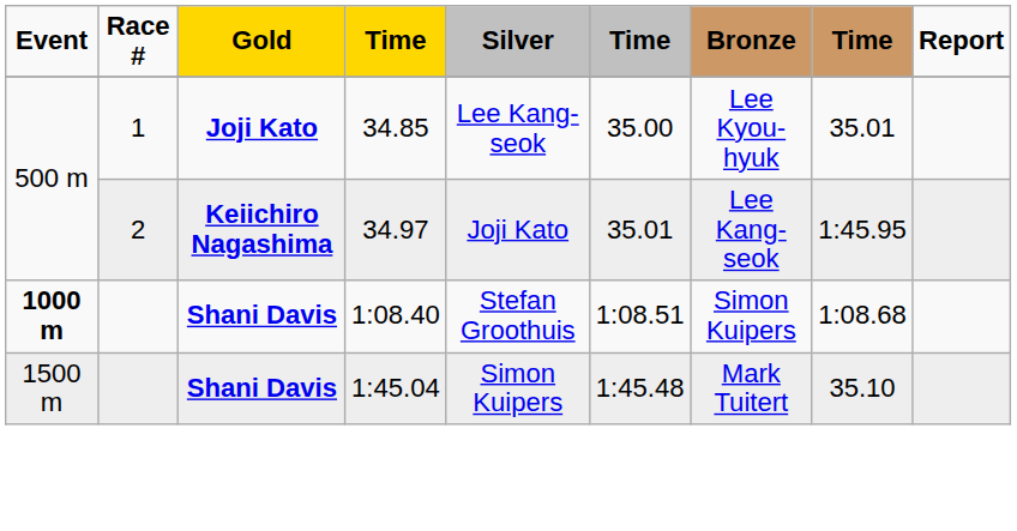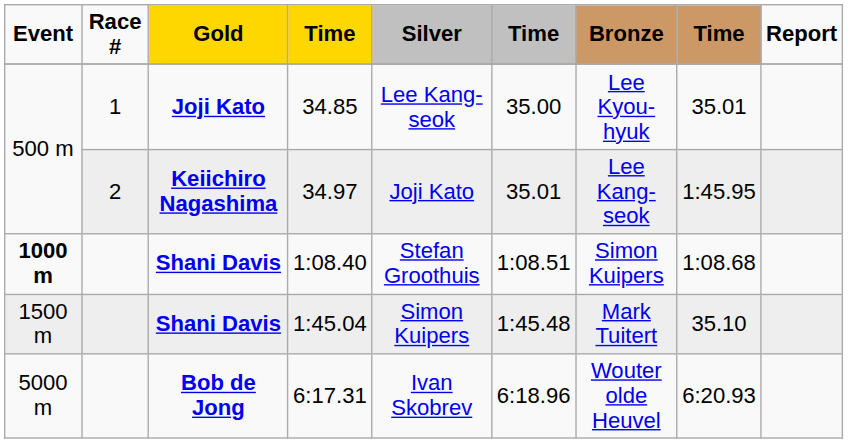 <table class="wikitable">
 <tr>
 <td width="80" align="center"><strong>Event</strong></td>
 <td width="65" align="center"><strong>Race #</strong></td>
 <td width="150" bgcolor="gold" align="center"><strong>Gold</strong></td>
 <td width="50" bgcolor="gold" align="center"><strong>Time</strong></td>
 <td width="150" bgcolor="silver" align="center"><strong>Silver</strong></td>
 <td width="50" bgcolor="silver" align="center"><strong>Time</strong></td>
 <td width="150" bgcolor="#CC9966" align="center"><strong>Bronze</strong></td>
 <td width="50" bgcolor="#CC9966" align="center"><strong>Time</strong></td>
 <td width="50" align="center"><strong>Report</strong></td>
 </tr>
 <tr bgcolor="#cccccc">
 </tr>
 <tr>
 <td rowspan=2 align="center">500 m</td>
 <td align="center">1</td>
 <td align="center"><strong><a href='#'>Joji Kato</a></strong><br><small></small></td>
 <td align="center">34.85</td>
 <td align="center"><a href='#'>Lee Kang-seok</a><br><small></small></td>
 <td align="center">35.00</td>
 <td align="center"><a href='#'>Lee Kyou-hyuk</a><br><small></small></td>
 <td align="center">35.01</td>
 <td align="center"></td>
 </tr>
 <tr bgcolor="#eeeeee">
 <td align="center">2</td>
 <td align="center"><strong><a href='#'>Keiichiro Nagashima</a></strong><br><small></small></td>
 <td align="center">34.97</td>
 <td align="center"><a href='#'>Joji Kato</a><br><small></small></td>
 <td align="center">35.01</td>
 <td align="center"><a href='#'>Lee Kang-seok</a><br><small></small></td>
 <td align="center">1:45.95</td>
 <td align="center"></td>
 </tr>
 <tr>
 <td align="center"><strong>1000 m</strong></td>
 <td align="center"></td>
 <td align="center"><strong><a href='#'>Shani Davis</a></strong><br><small></small></td>
 <td align="center">1:08.40</td>
 <td align="center"><a href='#'>Stefan Groothuis</a><br><small></small></td>
 <td align="center">1:08.51</td>
 <td align="center"><a href='#'>Simon Kuipers</a><br><small></small></td>
 <td align="center">1:08.68</td>
 <td align="center"></td>
 </tr>
 <tr bgcolor="#eeeeee">
 <td align="center">1500 m</td>
 <td align="center"></td>
 <td align="center"><strong><a href='#'>Shani Davis</a></strong><br><small></small></td>
 <td align="center">1:45.04</td>
 <td align="center"><a href='#'>Simon Kuipers</a><br><small></small></td>
 <td align="center">1:45.48</td>
 <td align="center"><a href='#'>Mark Tuitert</a><br><small></small></td>
 <td align="center">35.10</td>
 <td align="center"></td>
 </tr>
+<tr>
+<td align="center">5000 m</td>
+<td align="center"></td>
+<td align="center"><strong><a href='#'>Bob de Jong</a></strong><br><small></small></td>
+<td align="center">6:17.31</td>
+<td align="center"><a href='#'>Ivan Skobrev</a><br><small></small></td>
+<td align="center">6:18.96</td>
+<td align="center"><a href='#'>Wouter olde Heuvel</a><br><small></small></td>
+<td align="center">6:20.93</td>
+<td align="center"></td>
+</tr>
 </table>
